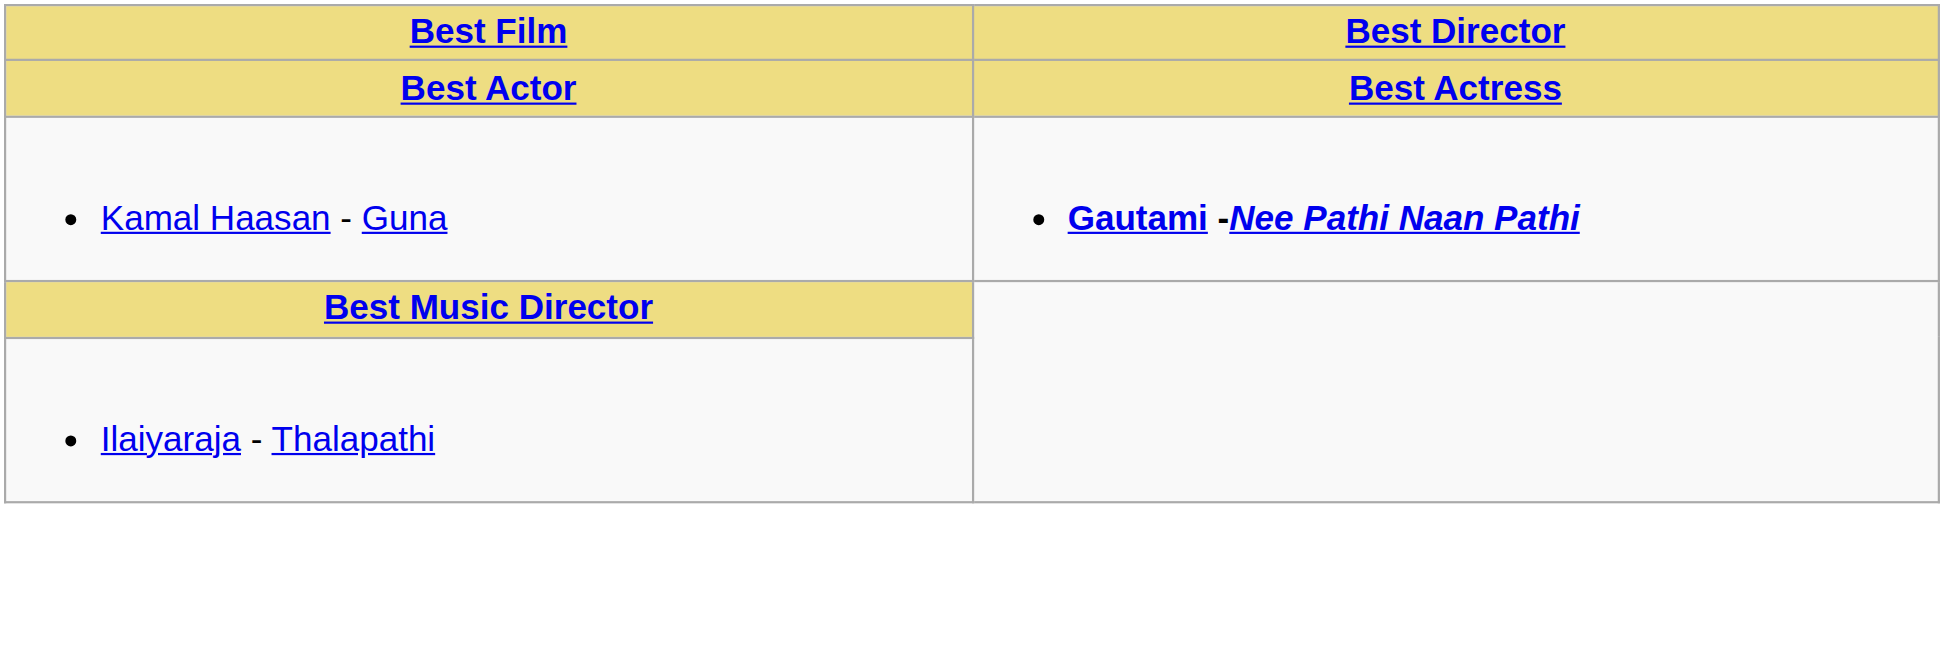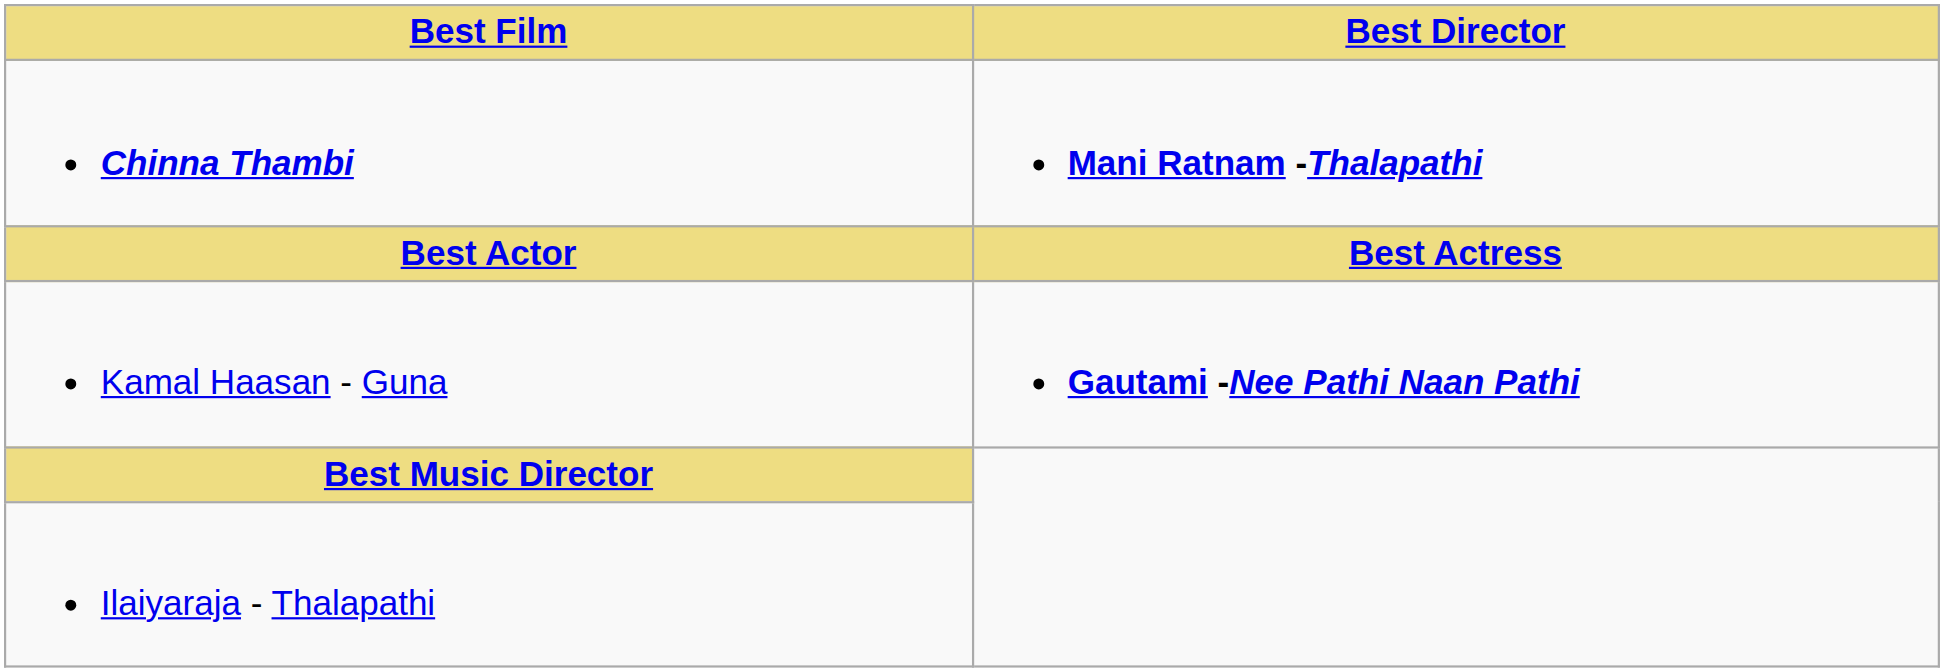 <table class="wikitable" width=100% |>
 <tr>
 <th !  style="background:#eedd82; text-align:center; width:50%;"><a href='#'>Best Film</a></th>
 <th !  style="background:#eedd82; text-align:center; width:50%;"><a href='#'>Best Director</a></th>
+</tr>
+<tr>
+<td valign="top"><br><ul><li><strong><em><a href='#'>Chinna Thambi</a></em></strong></li></ul></td>
+<td valign="top"><br><ul><li><strong><a href='#'>Mani Ratnam</a> -<em><a href='#'>Thalapathi</a><strong><em></li></ul></td>
 </tr>
 <tr>
 <th ! style="background:#eedd82; text-align:center;"><a href='#'>Best Actor</a></th>
 <th ! style="background:#eedd82; text-align:center;"><a href='#'>Best Actress</a></th>
 </tr>
 <tr>
 <td><br><ul><li></strong><a href='#'>Kamal Haasan</a> - </em><a href='#'>Guna</a></em></strong></li></ul></td>
 <td><br><ul><li><strong><a href='#'>Gautami</a> -<em><a href='#'>Nee Pathi Naan Pathi</a><strong><em></li></ul></td>
 </tr>
 <tr>
 <th ! style="background:#eedd82; text-align:center;"><a href='#'>Best Music Director</a></th>
 </tr>
 <tr>
 <td><br><ul><li></strong><a href='#'>Ilaiyaraja</a> - </em><a href='#'>Thalapathi</a></em></strong></li></ul></td>
 </tr>
 </table>
